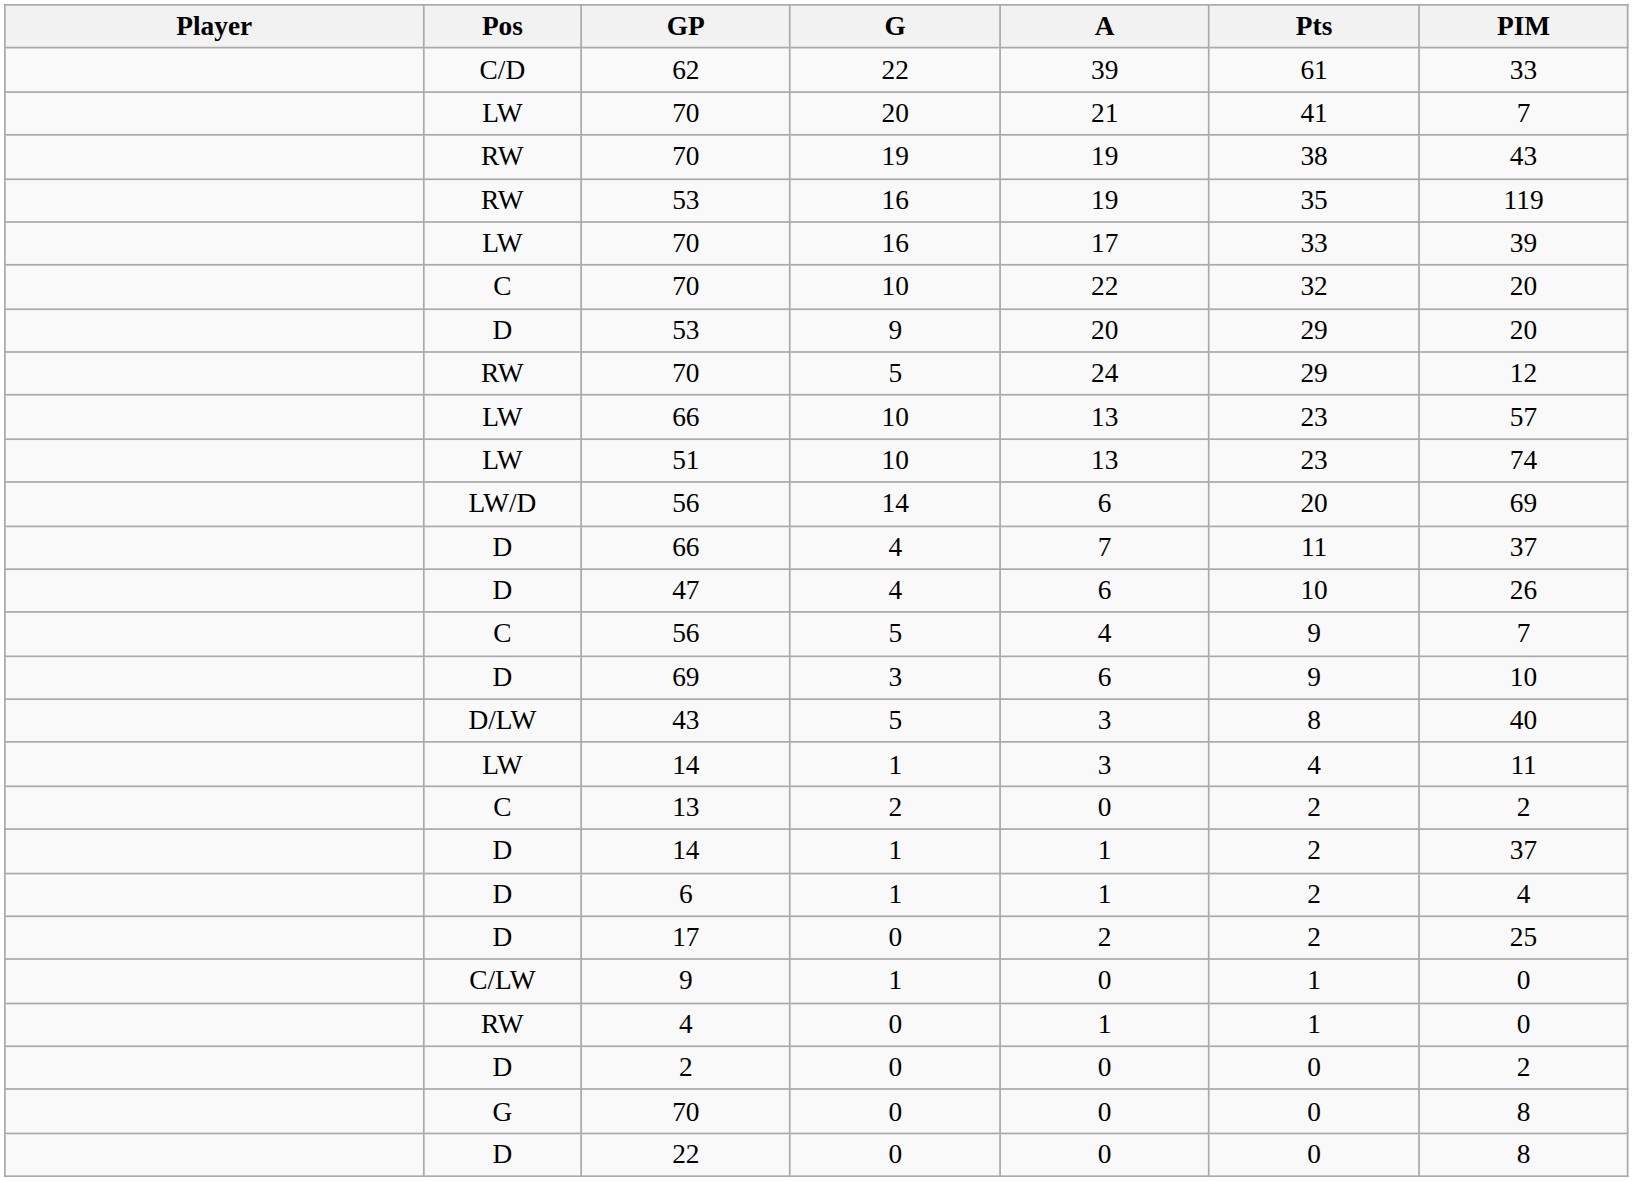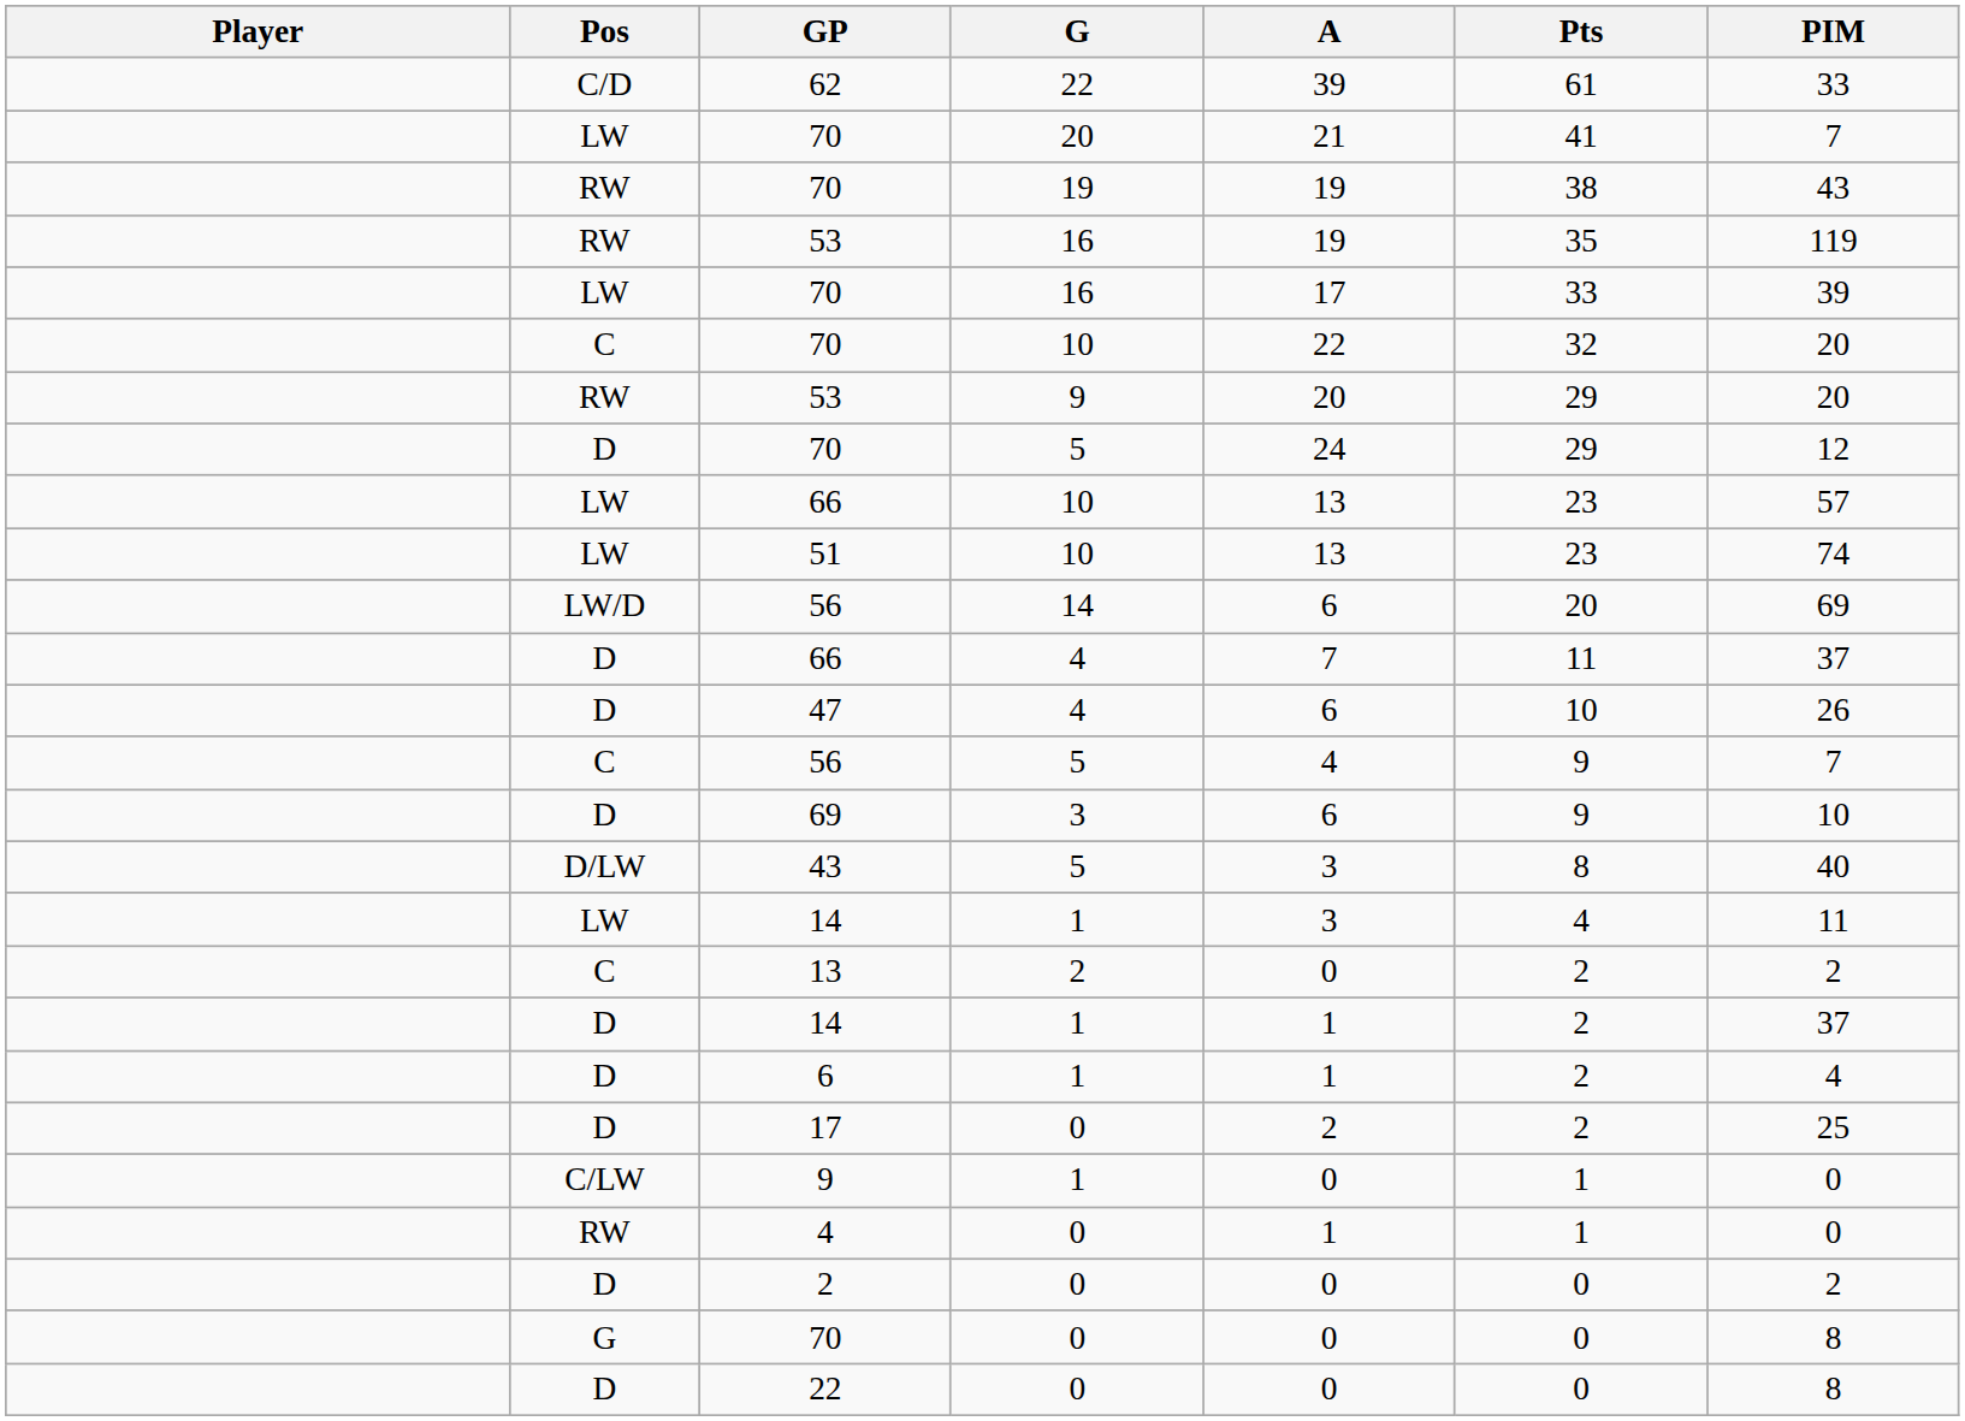 <table class="wikitable sortable" width="60%">
 <tr ALIGN="center">
 <th bgcolor="#DDDDFF" width="10%">Player</th>
 <th bgcolor="#DDDDFF" width="3%" title="Position">Pos</th>
 <th bgcolor="#DDDDFF" width="5%" title="Games played">GP</th>
 <th bgcolor="#DDDDFF" width="5%" title="Goals">G</th>
 <th bgcolor="#DDDDFF" width="5%" title="Assists">A</th>
 <th bgcolor="#DDDDFF" width="5%" title="Points">Pts</th>
 <th bgcolor="#DDDDFF" width="5%" title="Penalties in Minutes">PIM</th>
 </tr>
 <tr align="center">
 <td align="right"></td>
 <td>C/D</td>
 <td>62</td>
 <td>22</td>
 <td>39</td>
 <td>61</td>
 <td>33</td>
 </tr>
 <tr align="center">
 <td align="right"></td>
 <td>LW</td>
 <td>70</td>
 <td>20</td>
 <td>21</td>
 <td>41</td>
 <td>7</td>
 </tr>
 <tr align="center">
 <td align="right"></td>
 <td>RW</td>
 <td>70</td>
 <td>19</td>
 <td>19</td>
 <td>38</td>
 <td>43</td>
 </tr>
 <tr align="center">
 <td align="right"></td>
 <td>RW</td>
 <td>53</td>
 <td>16</td>
 <td>19</td>
 <td>35</td>
 <td>119</td>
 </tr>
 <tr align="center">
 <td align="right"></td>
 <td>LW</td>
 <td>70</td>
 <td>16</td>
 <td>17</td>
 <td>33</td>
 <td>39</td>
 </tr>
 <tr align="center">
 <td align="right"></td>
 <td>C</td>
 <td>70</td>
 <td>10</td>
 <td>22</td>
 <td>32</td>
 <td>20</td>
 </tr>
 <tr align="center">
 <td align="right"></td>
-<td>D</td>
+<td>RW</td>
 <td>53</td>
 <td>9</td>
 <td>20</td>
 <td>29</td>
 <td>20</td>
 </tr>
 <tr align="center">
 <td align="right"></td>
-<td>RW</td>
+<td>D</td>
 <td>70</td>
 <td>5</td>
 <td>24</td>
 <td>29</td>
 <td>12</td>
 </tr>
 <tr align="center">
 <td align="right"></td>
 <td>LW</td>
 <td>66</td>
 <td>10</td>
 <td>13</td>
 <td>23</td>
 <td>57</td>
 </tr>
 <tr align="center">
 <td align="right"></td>
 <td>LW</td>
 <td>51</td>
 <td>10</td>
 <td>13</td>
 <td>23</td>
 <td>74</td>
 </tr>
 <tr align="center">
 <td align="right"></td>
 <td>LW/D</td>
 <td>56</td>
 <td>14</td>
 <td>6</td>
 <td>20</td>
 <td>69</td>
 </tr>
 <tr align="center">
 <td align="right"></td>
 <td>D</td>
 <td>66</td>
 <td>4</td>
 <td>7</td>
 <td>11</td>
 <td>37</td>
 </tr>
 <tr align="center">
 <td align="right"></td>
 <td>D</td>
 <td>47</td>
 <td>4</td>
 <td>6</td>
 <td>10</td>
 <td>26</td>
 </tr>
 <tr align="center">
 <td align="right"></td>
 <td>C</td>
 <td>56</td>
 <td>5</td>
 <td>4</td>
 <td>9</td>
 <td>7</td>
 </tr>
 <tr align="center">
 <td align="right"></td>
 <td>D</td>
 <td>69</td>
 <td>3</td>
 <td>6</td>
 <td>9</td>
 <td>10</td>
 </tr>
 <tr align="center">
 <td align="right"></td>
 <td>D/LW</td>
 <td>43</td>
 <td>5</td>
 <td>3</td>
 <td>8</td>
 <td>40</td>
 </tr>
 <tr align="center">
 <td align="right"></td>
 <td>LW</td>
 <td>14</td>
 <td>1</td>
 <td>3</td>
 <td>4</td>
 <td>11</td>
 </tr>
 <tr align="center">
 <td align="right"></td>
 <td>C</td>
 <td>13</td>
 <td>2</td>
 <td>0</td>
 <td>2</td>
 <td>2</td>
 </tr>
 <tr align="center">
 <td align="right"></td>
 <td>D</td>
 <td>14</td>
 <td>1</td>
 <td>1</td>
 <td>2</td>
 <td>37</td>
 </tr>
 <tr align="center">
 <td align="right"></td>
 <td>D</td>
 <td>6</td>
 <td>1</td>
 <td>1</td>
 <td>2</td>
 <td>4</td>
 </tr>
 <tr align="center">
 <td align="right"></td>
 <td>D</td>
 <td>17</td>
 <td>0</td>
 <td>2</td>
 <td>2</td>
 <td>25</td>
 </tr>
 <tr align="center">
 <td align="right"></td>
 <td>C/LW</td>
 <td>9</td>
 <td>1</td>
 <td>0</td>
 <td>1</td>
 <td>0</td>
 </tr>
 <tr align="center">
 <td align="right"></td>
 <td>RW</td>
 <td>4</td>
 <td>0</td>
 <td>1</td>
 <td>1</td>
 <td>0</td>
 </tr>
 <tr align="center">
 <td align="right"></td>
 <td>D</td>
 <td>2</td>
 <td>0</td>
 <td>0</td>
 <td>0</td>
 <td>2</td>
 </tr>
 <tr align="center">
 <td align="right"></td>
 <td>G</td>
 <td>70</td>
 <td>0</td>
 <td>0</td>
 <td>0</td>
 <td>8</td>
 </tr>
 <tr align="center">
 <td align="right"></td>
 <td>D</td>
 <td>22</td>
 <td>0</td>
 <td>0</td>
 <td>0</td>
 <td>8</td>
 </tr>
 </table>
